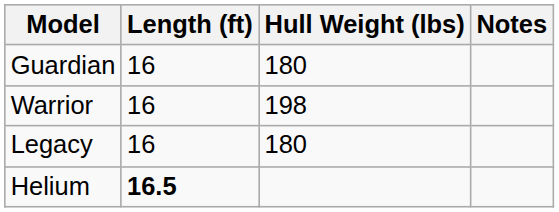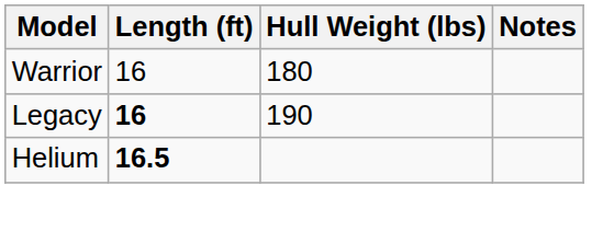 <table class="wikitable sortable">
 <tr>
 <th>Model</th>
 <th>Length (ft)</th>
 <th>Hull Weight (lbs)</th>
 <th>Notes</th>
 </tr>
 <tr>
-<td>Guardian</td>
+<td>Warrior</td>
 <td>16</td>
 <td>180</td>
 <td></td>
 </tr>
 <tr>
-<td>Warrior</td>
-<td>16</td>
-<td>198</td>
-<td></td>
-</tr>
-<tr>
 <td>Legacy</td>
-<td>16</td>
-<td>180</td>
+<td><strong>16</strong></td>
+<td>190</td>
 </tr>
 <tr>
 <td>Helium</td>
 <td><strong>16.5</strong></td>
 <td></td>
 <td></td>
 </tr>
 </table>
